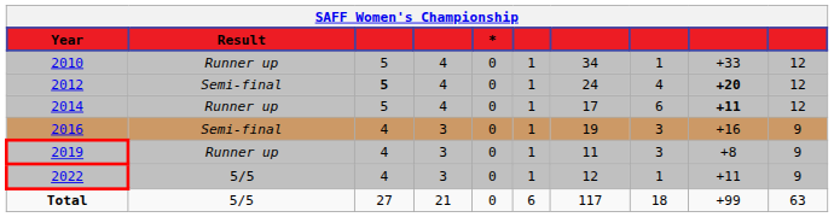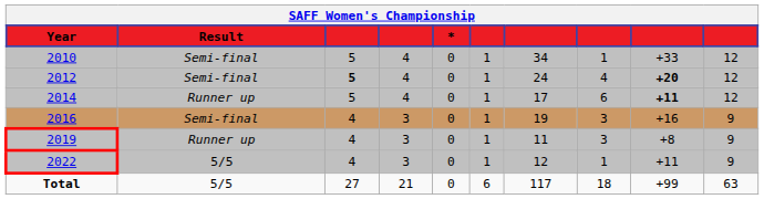 <table class="wikitable" style="text-align: center; width:50%;">
 <tr>
 <th colspan=10><a href='#'>SAFF Women's Championship</a></th>
 </tr>
 <tr>
 <th style="background:#ED1C24;border: 2px solid #3F43A4;"><span>Year</span></th>
 <th style="background:#ED1C24;border: 2px solid #3F43A4;"><span>Result</span></th>
 <th style="background:#ED1C24;border: 2px solid #3F43A4;"><span></span></th>
 <th style="background:#ED1C24;border: 2px solid #3F43A4;"><span></span></th>
 <th style="background:#ED1C24;border: 2px solid #3F43A4;"><span>*</span></th>
 <th style="background:#ED1C24;border: 2px solid #3F43A4;"><span></span></th>
 <th style="background:#ED1C24;border: 2px solid #3F43A4;"><span></span></th>
 <th style="background:#ED1C24;border: 2px solid #3F43A4;"><span></span></th>
 <th style="background:#ED1C24;border: 2px solid #3F43A4;"><span></span></th>
 <th style="background:#ED1C24;border: 2px solid #3F43A4;"><span></span></th>
 </tr>
 <tr bgcolor="silver">
 <td> <a href='#'>2010</a></td>
-<td><em>Runner up</em></td>
+<td><em>Semi-final</em></td>
 <td>5</td>
 <td>4</td>
 <td>0</td>
 <td>1</td>
 <td>34</td>
 <td>1</td>
 <td>+33</td>
 <td>12</td>
 </tr>
 <tr bgcolor="silver">
 <td> <a href='#'>2012</a></td>
 <td><em>Semi-final</em></td>
 <td><strong>5</strong></td>
 <td>4</td>
 <td>0</td>
 <td>1</td>
 <td>24</td>
 <td>4</td>
 <td><strong>+20</strong></td>
 <td>12</td>
 </tr>
 <tr bgcolor="silver">
 <td> <a href='#'>2014</a></td>
 <td><em>Runner up</em></td>
 <td>5</td>
 <td>4</td>
 <td>0</td>
 <td>1</td>
 <td>17</td>
 <td>6</td>
 <td><strong>+11</strong></td>
 <td>12</td>
 </tr>
 <tr bgcolor="#cc9966">
 <td> <a href='#'>2016</a></td>
 <td><em>Semi-final</em></td>
 <td>4</td>
 <td>3</td>
 <td>0</td>
 <td>1</td>
 <td>19</td>
 <td>3</td>
 <td>+16</td>
 <td>9</td>
 </tr>
 <tr bgcolor="silver">
 <td style="border: 3px solid red"> <a href='#'>2019</a></td>
 <td><em>Runner up</em></td>
 <td>4</td>
 <td>3</td>
 <td>0</td>
 <td>1</td>
 <td>11</td>
 <td>3</td>
 <td>+8</td>
 <td>9</td>
 </tr>
 <tr bgcolor="silver">
 <td style="border: 3px solid red"> <a href='#'>2022</a></td>
 <td>5/5</td>
 <td>4</td>
 <td>3</td>
 <td>0</td>
 <td>1</td>
 <td>12</td>
 <td>1</td>
 <td>+11</td>
 <td>9</td>
 </tr>
 <tr>
 <td><strong>Total</strong></td>
 <td>5/5</td>
 <td>27</td>
 <td>21</td>
 <td>0</td>
 <td>6</td>
 <td>117</td>
 <td>18</td>
 <td>+99</td>
 <td>63</td>
 </tr>
 </table>
